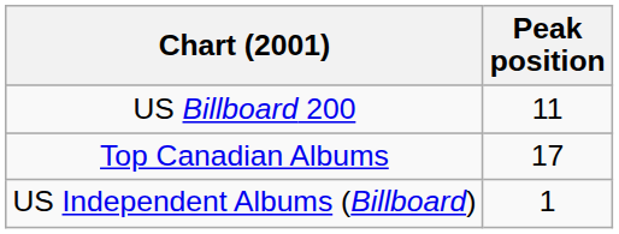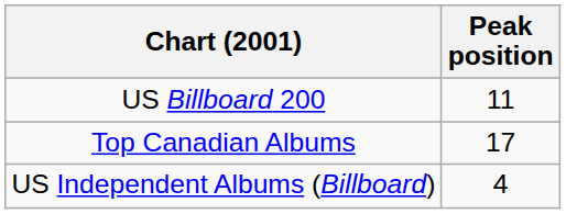 <table class="wikitable sortable plainrowheaders" style="text-align:center">
 <tr>
 <th scope="col">Chart (2001)</th>
 <th scope="col">Peak<br>position</th>
 </tr>
 <tr>
 <td>US <a href='#'><em>Billboard</em> 200</a></td>
 <td align="center">11</td>
 </tr>
 <tr>
 <td><a href='#'>Top Canadian Albums</a></td>
 <td align="center">17</td>
 </tr>
 <tr>
 <td>US <a href='#'>Independent Albums</a> (<a href='#'><em>Billboard</em></a>)</td>
-<td align="center">1</td>
+<td align="center">4</td>
 </tr>
 </table>
